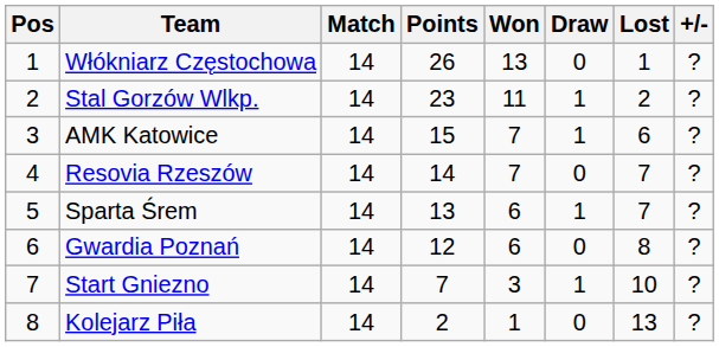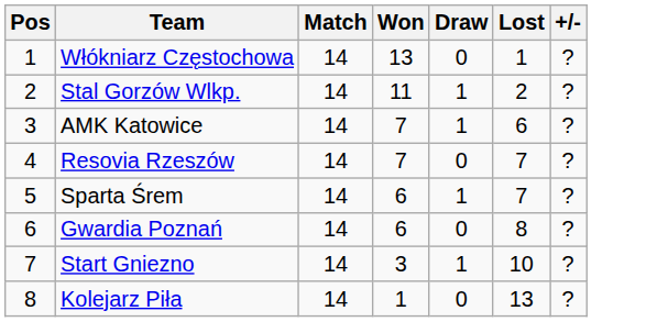 <table class=wikitable style="font-size: 90%">
 <tr align=center >
 <th>Pos</th>
 <th>Team</th>
 <th>Match</th>
-<th>Points</th>
 <th>Won</th>
 <th>Draw</th>
 <th>Lost</th>
 <th>+/-</th>
 </tr>
 <tr align=center >
 <td>1</td>
 <td align=left><a href='#'>Włókniarz Częstochowa</a></td>
 <td>14</td>
-<td>26</td>
 <td>13</td>
 <td>0</td>
 <td>1</td>
 <td>?</td>
 </tr>
 <tr align=center >
 <td>2</td>
 <td align=left><a href='#'>Stal Gorzów Wlkp.</a></td>
 <td>14</td>
-<td>23</td>
 <td>11</td>
 <td>1</td>
 <td>2</td>
 <td>?</td>
 </tr>
 <tr align=center>
 <td>3</td>
 <td align=left>AMK Katowice</td>
 <td>14</td>
-<td>15</td>
 <td>7</td>
 <td>1</td>
 <td>6</td>
 <td>?</td>
 </tr>
 <tr align=center>
 <td>4</td>
 <td align=left><a href='#'>Resovia Rzeszów</a></td>
-<td>14</td>
 <td>14</td>
 <td>7</td>
 <td>0</td>
 <td>7</td>
 <td>?</td>
 </tr>
 <tr align=center >
 <td>5</td>
 <td align=left>Sparta Śrem</td>
 <td>14</td>
-<td>13</td>
 <td>6</td>
 <td>1</td>
 <td>7</td>
 <td>?</td>
 </tr>
 <tr align=center >
 <td>6</td>
 <td align=left><a href='#'>Gwardia Poznań</a></td>
 <td>14</td>
-<td>12</td>
 <td>6</td>
 <td>0</td>
 <td>8</td>
 <td>?</td>
 </tr>
 <tr align=center >
 <td>7</td>
 <td align=left><a href='#'>Start Gniezno</a></td>
 <td>14</td>
-<td>7</td>
 <td>3</td>
 <td>1</td>
 <td>10</td>
 <td>?</td>
 </tr>
 <tr align=center >
 <td>8</td>
 <td align=left><a href='#'>Kolejarz Piła</a></td>
 <td>14</td>
-<td>2</td>
 <td>1</td>
 <td>0</td>
 <td>13</td>
 <td>?</td>
 </tr>
 </table>
